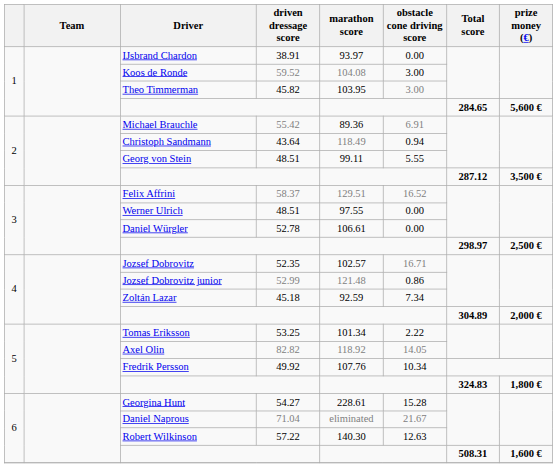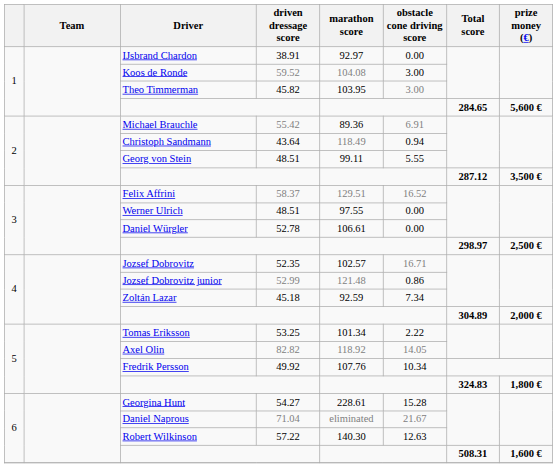 <table class="wikitable" style="font-size: 90%">
 <tr>
 <th width=20></th>
 <th width=125>Team</th>
 <th width=180>Driver</th>
 <th width=80>driven dressage<br>score</th>
 <th width=80>marathon<br>score</th>
 <th width=80>obstacle cone driving<br>score</th>
 <th width=66>Total<br>score<br></th>
 <th width=66>prize<br>money<br>(<a href='#'>€</a>)</th>
 </tr>
 <tr>
 <td rowspan=4 align=center>1</td>
 <td rowspan=4></td>
 <td><a href='#'>IJsbrand Chardon</a></td>
 <td align=center>38.91</td>
-<td align=center>93.97</td>
+<td align=center>92.97</td>
 <td align=center>0.00</td>
 <td rowspan=3></td>
 </tr>
 <tr>
 <td><a href='#'>Koos de Ronde</a></td>
 <td align=center style=color:gray>59.52</td>
 <td align=center style=color:gray>104.08</td>
 <td align=center>3.00</td>
 </tr>
 <tr>
 <td><a href='#'>Theo Timmerman</a></td>
 <td align=center>45.82</td>
 <td align=center>103.95</td>
 <td align=center style=color:gray>3.00</td>
 </tr>
 <tr>
 <td colspan=2></td>
 <td align=center colspan=2></td>
 <td align=center><strong>284.65</strong></td>
 <td align=center><strong>5,600 €</strong></td>
 </tr>
 <tr>
 <td rowspan=4 align=center>2</td>
 <td rowspan=4></td>
 <td><a href='#'>Michael Brauchle</a></td>
 <td align=center style=color:gray>55.42</td>
 <td align=center>89.36</td>
 <td align=center style=color:gray>6.91</td>
 <td rowspan=3></td>
 <td rowspan=3></td>
 </tr>
 <tr>
 <td><a href='#'>Christoph Sandmann</a></td>
 <td align=center>43.64</td>
 <td align=center style=color:gray>118.49</td>
 <td align=center>0.94</td>
 </tr>
 <tr>
 <td><a href='#'>Georg von Stein</a></td>
 <td align=center>48.51</td>
 <td align=center>99.11</td>
 <td align=center>5.55</td>
 </tr>
 <tr>
 <td colspan=2></td>
 <td align=center colspan=2></td>
 <td align=center><strong>287.12</strong></td>
 <td align=center><strong>3,500 €</strong></td>
 </tr>
 <tr>
 <td rowspan=4 align=center>3</td>
 <td rowspan=4></td>
 <td><a href='#'>Felix Affrini</a></td>
 <td align=center style=color:gray>58.37</td>
 <td align=center style=color:gray>129.51</td>
 <td align=center style=color:gray>16.52</td>
 <td rowspan=3></td>
 <td rowspan=3></td>
 </tr>
 <tr>
 <td><a href='#'>Werner Ulrich</a></td>
 <td align=center>48.51</td>
 <td align=center>97.55</td>
 <td align=center>0.00</td>
 </tr>
 <tr>
 <td><a href='#'>Daniel Würgler</a></td>
 <td align=center>52.78</td>
 <td align=center>106.61</td>
 <td align=center>0.00</td>
 </tr>
 <tr>
 <td colspan=2></td>
 <td align=center colspan=2></td>
 <td align=center><strong>298.97</strong></td>
 <td align=center><strong>2,500 €</strong></td>
 </tr>
 <tr>
 <td rowspan=4 align=center>4</td>
 <td rowspan=4></td>
 <td><a href='#'>Jozsef Dobrovitz</a></td>
 <td align=center>52.35</td>
 <td align=center>102.57</td>
 <td align=center style=color:gray>16.71</td>
 <td rowspan=3></td>
 <td rowspan=3></td>
 </tr>
 <tr>
 <td><a href='#'>Jozsef Dobrovitz junior</a></td>
 <td align=center style=color:gray>52.99</td>
 <td align=center style=color:gray>121.48</td>
 <td align=center>0.86</td>
 </tr>
 <tr>
 <td><a href='#'>Zoltán Lazar</a></td>
 <td align=center>45.18</td>
 <td align=center>92.59</td>
 <td align=center>7.34</td>
 </tr>
 <tr>
 <td colspan=2></td>
 <td align=center colspan=2></td>
 <td align=center><strong>304.89</strong></td>
 <td align=center><strong>2,000 €</strong></td>
 </tr>
 <tr>
 <td rowspan=4 align=center>5</td>
 <td rowspan=4></td>
 <td><a href='#'>Tomas Eriksson</a></td>
 <td align=center>53.25</td>
 <td align=center>101.34</td>
 <td align=center>2.22</td>
 <td rowspan=2></td>
 <td rowspan=2></td>
 </tr>
 <tr>
 <td><a href='#'>Axel Olin</a></td>
 <td align=center style=color:gray>82.82</td>
 <td align=center style=color:gray>118.92</td>
 <td align=center style=color:gray>14.05</td>
 </tr>
 <tr>
 <td><a href='#'>Fredrik Persson</a></td>
 <td align=center>49.92</td>
 <td align=center>107.76</td>
 <td align=center>10.34</td>
 </tr>
 <tr>
 <td colspan=2></td>
 <td align=center colspan=2></td>
 <td align=center><strong>324.83</strong></td>
 <td align=center><strong>1,800 €</strong></td>
 </tr>
 <tr>
 <td rowspan=4 align=center>6</td>
 <td rowspan=4></td>
 <td><a href='#'>Georgina Hunt</a></td>
 <td align=center>54.27</td>
 <td align=center>228.61</td>
 <td align=center>15.28</td>
 <td rowspan=3></td>
 <td rowspan=3></td>
 </tr>
 <tr>
 <td><a href='#'>Daniel Naprous</a></td>
 <td align=center style=color:gray>71.04</td>
 <td align=center style=color:gray>eliminated</td>
 <td align=center style=color:gray>21.67</td>
 </tr>
 <tr>
 <td><a href='#'>Robert Wilkinson</a></td>
 <td align=center>57.22</td>
 <td align=center>140.30</td>
 <td align=center>12.63</td>
 </tr>
 <tr>
 <td colspan=2></td>
 <td align=center colspan=2></td>
 <td align=center><strong>508.31</strong></td>
 <td align=center><strong>1,600 €</strong></td>
 </tr>
 <tr>
 </tr>
 </table>
